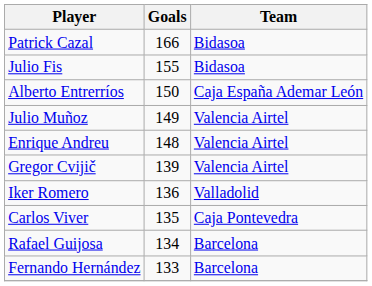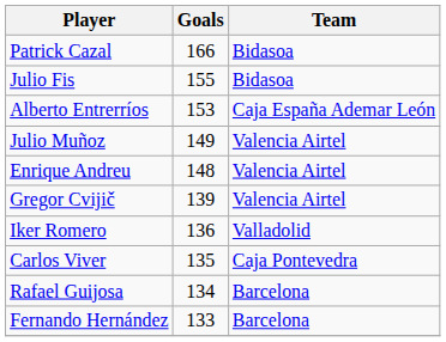 <table class="wikitable">
 <tr>
 <th>Player</th>
 <th>Goals</th>
 <th>Team</th>
 </tr>
 <tr>
 <td> <a href='#'>Patrick Cazal</a></td>
 <td style="text-align:center;">166</td>
 <td><a href='#'>Bidasoa</a></td>
 </tr>
 <tr>
 <td> <a href='#'>Julio Fis</a></td>
 <td style="text-align:center;">155</td>
 <td><a href='#'>Bidasoa</a></td>
 </tr>
 <tr>
 <td> <a href='#'>Alberto Entrerríos</a></td>
-<td style="text-align:center;">150</td>
+<td style="text-align:center;">153</td>
 <td><a href='#'>Caja España Ademar León</a></td>
 </tr>
 <tr>
 <td> <a href='#'>Julio Muñoz</a></td>
 <td style="text-align:center;">149</td>
 <td><a href='#'>Valencia Airtel</a></td>
 </tr>
 <tr>
 <td> <a href='#'>Enrique Andreu</a></td>
 <td style="text-align:center;">148</td>
 <td><a href='#'>Valencia Airtel</a></td>
 </tr>
 <tr>
 <td> <a href='#'>Gregor Cvijič</a></td>
 <td style="text-align:center;">139</td>
 <td><a href='#'>Valencia Airtel</a></td>
 </tr>
 <tr>
 <td> <a href='#'>Iker Romero</a></td>
 <td style="text-align:center;">136</td>
 <td><a href='#'>Valladolid</a></td>
 </tr>
 <tr>
 <td> <a href='#'>Carlos Viver</a></td>
 <td style="text-align:center;">135</td>
 <td><a href='#'>Caja Pontevedra</a></td>
 </tr>
 <tr>
 <td> <a href='#'>Rafael Guijosa</a></td>
 <td style="text-align:center;">134</td>
 <td><a href='#'>Barcelona</a></td>
 </tr>
 <tr>
 <td> <a href='#'>Fernando Hernández</a></td>
 <td style="text-align:center;">133</td>
 <td><a href='#'>Barcelona</a></td>
 </tr>
 <tr>
 </tr>
 </table>
